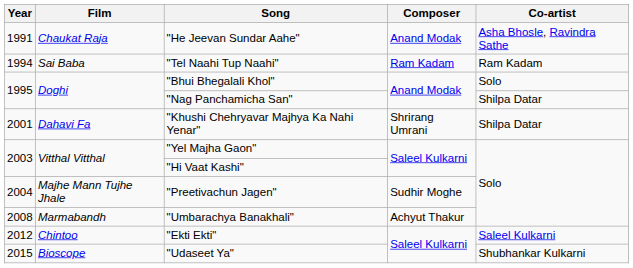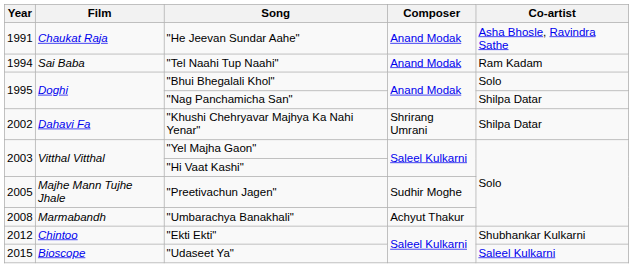 <table class="wikitable">
 <tr>
 <th>Year</th>
 <th>Film</th>
 <th>Song</th>
 <th>Composer</th>
 <th>Co-artist</th>
 </tr>
 <tr>
 <td>1991</td>
 <td><em><a href='#'>Chaukat Raja</a></em></td>
 <td>"He Jeevan Sundar Aahe"</td>
 <td><a href='#'>Anand Modak</a></td>
 <td><a href='#'>Asha Bhosle</a>, <a href='#'>Ravindra Sathe</a></td>
 </tr>
 <tr>
 <td>1994</td>
 <td><em>Sai Baba</em></td>
 <td>"Tel Naahi Tup Naahi"</td>
-<td><a href='#'>Ram Kadam</a></td>
+<td><a href='#'>Anand Modak</a></td>
 <td>Ram Kadam</td>
 </tr>
 <tr>
 <td rowspan="2">1995</td>
 <td rowspan="2"><em><a href='#'>Doghi</a></em></td>
 <td>"Bhui Bhegalali Khol"</td>
 <td rowspan="2"><a href='#'>Anand Modak</a></td>
 <td>Solo</td>
 </tr>
 <tr>
 <td>"Nag Panchamicha San"</td>
 <td>Shilpa Datar</td>
 </tr>
 <tr>
-<td>2001</td>
+<td>2002</td>
 <td><em><a href='#'>Dahavi Fa</a></em></td>
 <td>"Khushi Chehryavar Majhya Ka Nahi Yenar"</td>
 <td>Shrirang Umrani</td>
 <td>Shilpa Datar</td>
 </tr>
 <tr>
 <td rowspan="2">2003</td>
 <td rowspan="2"><em>Vitthal Vitthal</em></td>
 <td>"Yel Majha Gaon"</td>
 <td rowspan="2"><a href='#'>Saleel Kulkarni</a></td>
 <td rowspan="4">Solo</td>
 </tr>
 <tr>
 <td>"Hi Vaat Kashi"</td>
 </tr>
 <tr>
-<td>2004</td>
+<td>2005</td>
 <td><em>Majhe Mann Tujhe Jhale</em></td>
 <td>"Preetivachun Jagen"</td>
 <td>Sudhir Moghe</td>
 </tr>
 <tr>
 <td>2008</td>
 <td><em>Marmabandh</em></td>
 <td>"Umbarachya Banakhali"</td>
 <td>Achyut Thakur</td>
 </tr>
 <tr>
 <td>2012</td>
 <td><em><a href='#'>Chintoo</a></em></td>
 <td>"Ekti Ekti"</td>
 <td rowspan="2"><a href='#'>Saleel Kulkarni</a></td>
-<td><a href='#'>Saleel Kulkarni</a></td>
+<td>Shubhankar Kulkarni</td>
 </tr>
 <tr>
 <td>2015</td>
 <td><em><a href='#'>Bioscope</a></em></td>
 <td>"Udaseet Ya"</td>
-<td>Shubhankar Kulkarni</td>
+<td><a href='#'>Saleel Kulkarni</a></td>
 </tr>
 </table>
